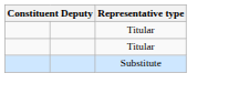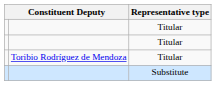 <table class="wikitable" style="font-size: 85%">
 <tr>
 <th colspan="2">Constituent Deputy</th>
 <th>Representative type</th>
 </tr>
 <tr align=center>
 <td></td>
 <td></td>
 <td>Titular</td>
 </tr>
 <tr align=center>
 <td></td>
 <td></td>
 <td>Titular</td>
 </tr>
+<tr align=center>
+<td></td>
+<td><a href='#'>Toribio Rodríguez de Mendoza</a></td>
+<td>Titular</td>
+</tr>
 <tr align=center style="background: #CEE7FF">
 <td></td>
 <td></td>
 <td>Substitute</td>
 </tr>
 </table>
